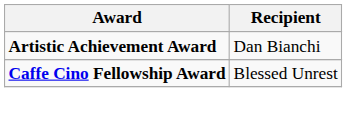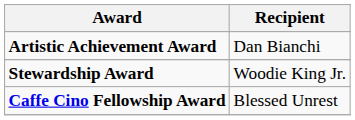 <table class="wikitable">
 <tr>
 <th>Award</th>
 <th>Recipient</th>
 </tr>
 <tr>
 </tr>
 <tr>
 <td><strong>Artistic Achievement Award</strong></td>
 <td>Dan Bianchi</td>
 </tr>
 <tr>
 </tr>
 <tr>
+<td><strong>Stewardship Award</strong></td>
+<td>Woodie King Jr.</td>
+</tr>
+<tr>
 <td><strong><a href='#'>Caffe Cino</a> Fellowship Award</strong></td>
 <td>Blessed Unrest</td>
 </tr>
 <tr>
 </tr>
 </table>
